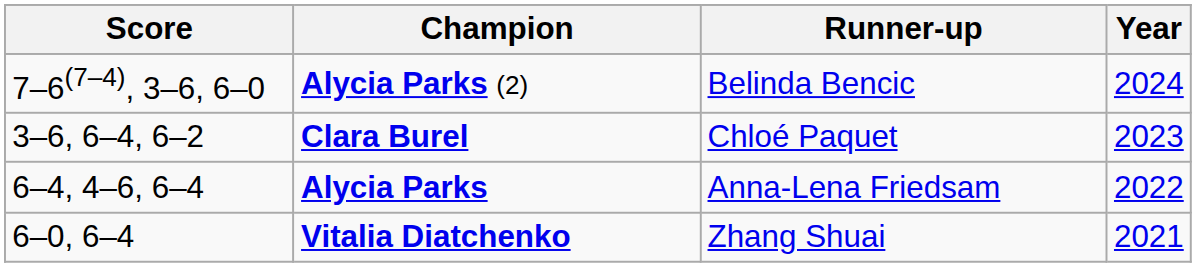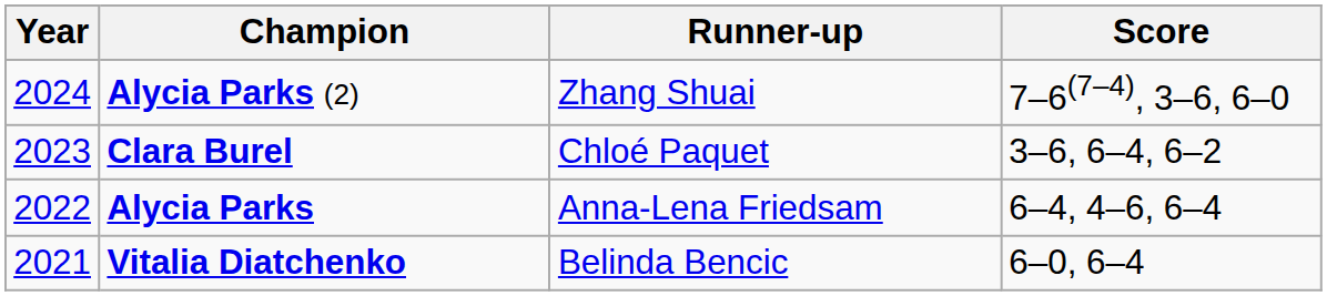 <table class="wikitable">
 <tr>
-<th width="140">Score</th>
+<th>Year</th>
 <th width="200">Champion</th>
 <th width="200">Runner-up</th>
-<th>Year</th>
+<th width="140">Score</th>
 </tr>
 <tr>
+<td><a href='#'>2024</a></td>
+<td> <strong><a href='#'>Alycia Parks</a></strong> <small>(2)</small></td>
+<td> <a href='#'>Zhang Shuai</a></td>
 <td>7–6<sup>(7–4)</sup>, 3–6, 6–0</td>
-<td> <strong><a href='#'>Alycia Parks</a></strong> <small>(2)</small></td>
-<td> <a href='#'>Belinda Bencic</a></td>
-<td><a href='#'>2024</a></td>
 </tr>
 <tr>
-<td>3–6, 6–4, 6–2</td>
+<td><a href='#'>2023</a></td>
 <td> <strong><a href='#'>Clara Burel</a></strong></td>
 <td> <a href='#'>Chloé Paquet</a></td>
-<td><a href='#'>2023</a></td>
+<td>3–6, 6–4, 6–2</td>
 </tr>
 <tr>
-<td>6–4, 4–6, 6–4</td>
+<td><a href='#'>2022</a></td>
 <td> <strong><a href='#'>Alycia Parks</a></strong></td>
 <td> <a href='#'>Anna-Lena Friedsam</a></td>
-<td><a href='#'>2022</a></td>
+<td>6–4, 4–6, 6–4</td>
 </tr>
 <tr>
+<td><a href='#'>2021</a></td>
+<td> <strong><a href='#'>Vitalia Diatchenko</a></strong></td>
+<td> <a href='#'>Belinda Bencic</a></td>
 <td>6–0, 6–4</td>
-<td> <strong><a href='#'>Vitalia Diatchenko</a></strong></td>
-<td> <a href='#'>Zhang Shuai</a></td>
-<td><a href='#'>2021</a></td>
 </tr>
 </table>
